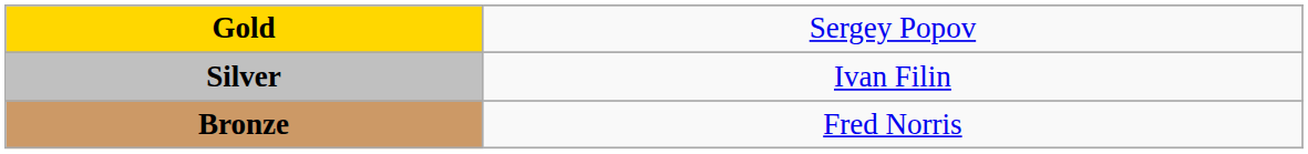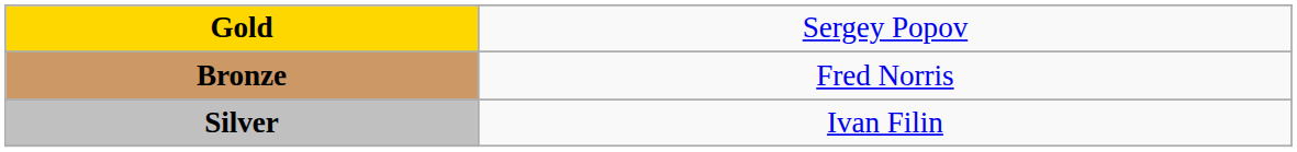 <table class="wikitable" style="text-align:center; " width="35%">
 <tr>
 <td bgcolor="gold"><strong>Gold</strong></td>
 <td><a href='#'>Sergey Popov</a><br>  <small><em></em></small></td>
 </tr>
 <tr>
+<td bgcolor="CC9966"><strong>Bronze</strong></td>
+<td><a href='#'>Fred Norris</a><br>  <small><em></em></small></td>
+</tr>
+<tr>
 <td bgcolor="silver"><strong>Silver</strong></td>
 <td><a href='#'>Ivan Filin</a><br>  <small><em></em></small></td>
 </tr>
-<tr>
-<td bgcolor="CC9966"><strong>Bronze</strong></td>
-<td><a href='#'>Fred Norris</a><br>  <small><em></em></small></td>
-</tr>
 </table>
